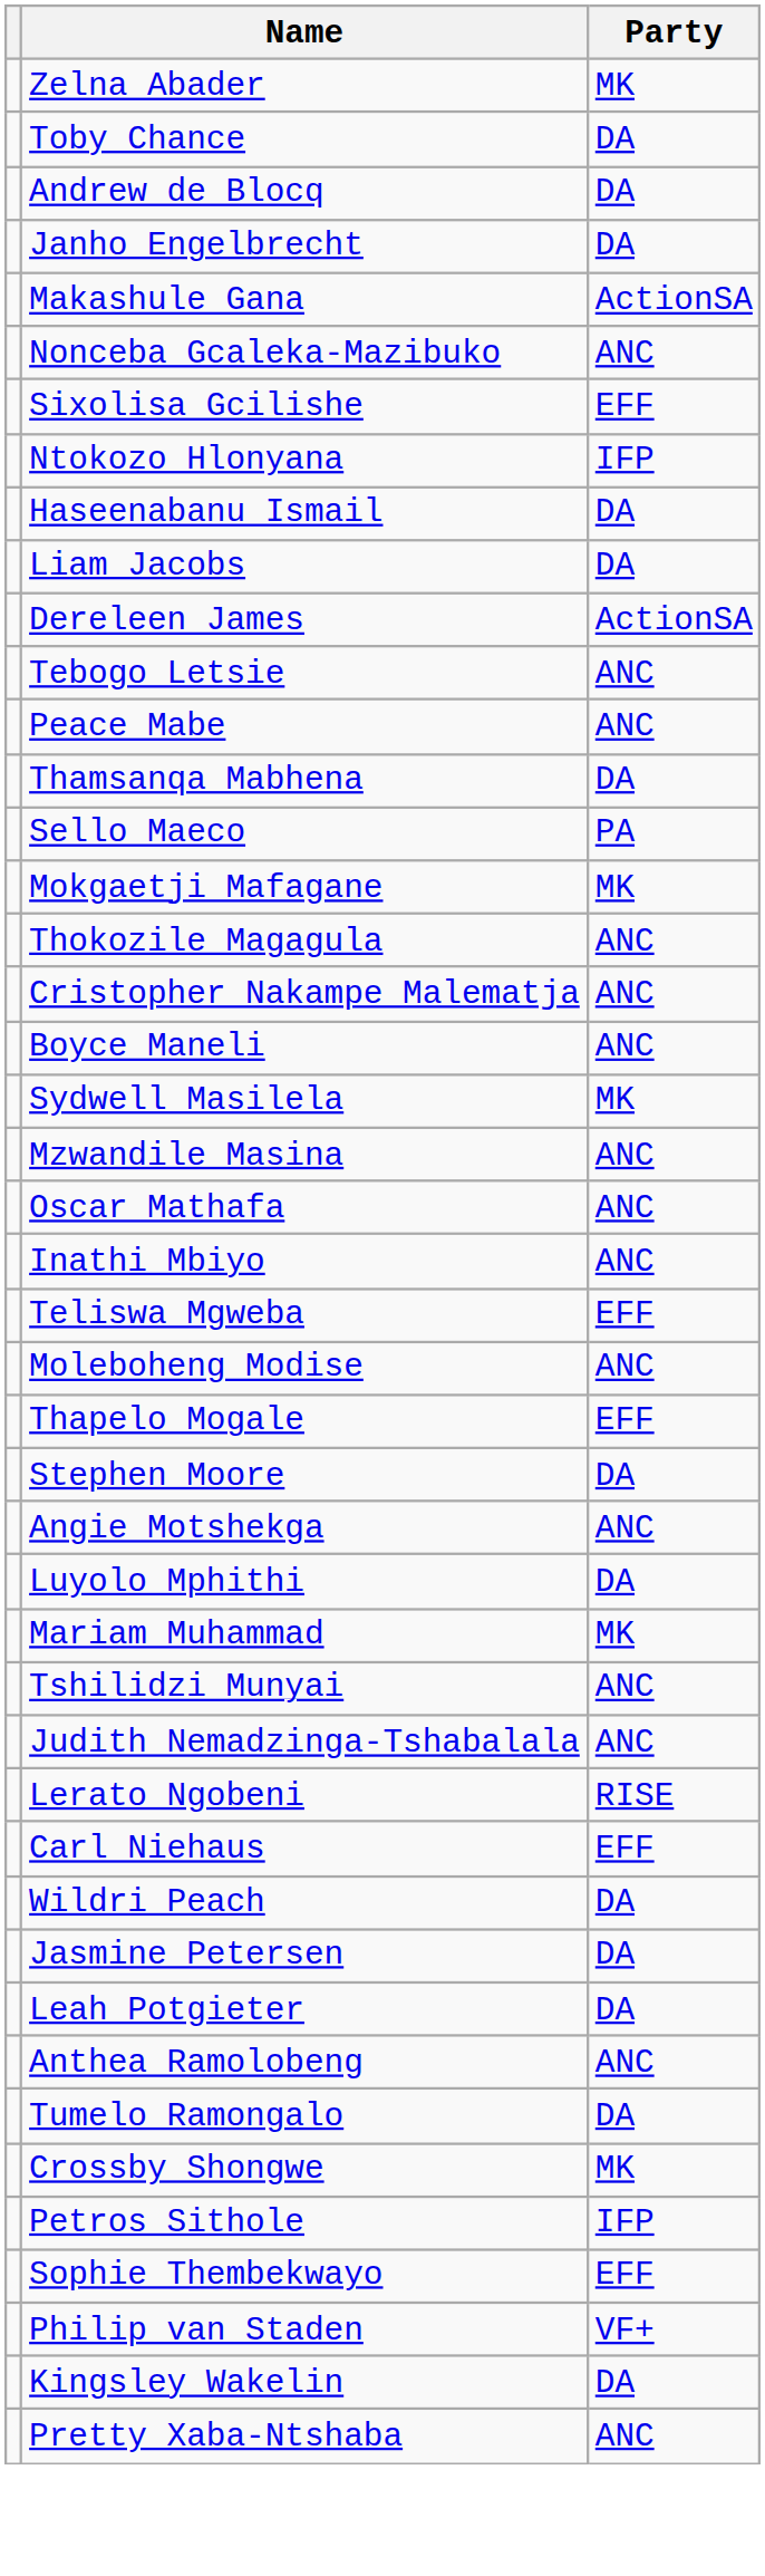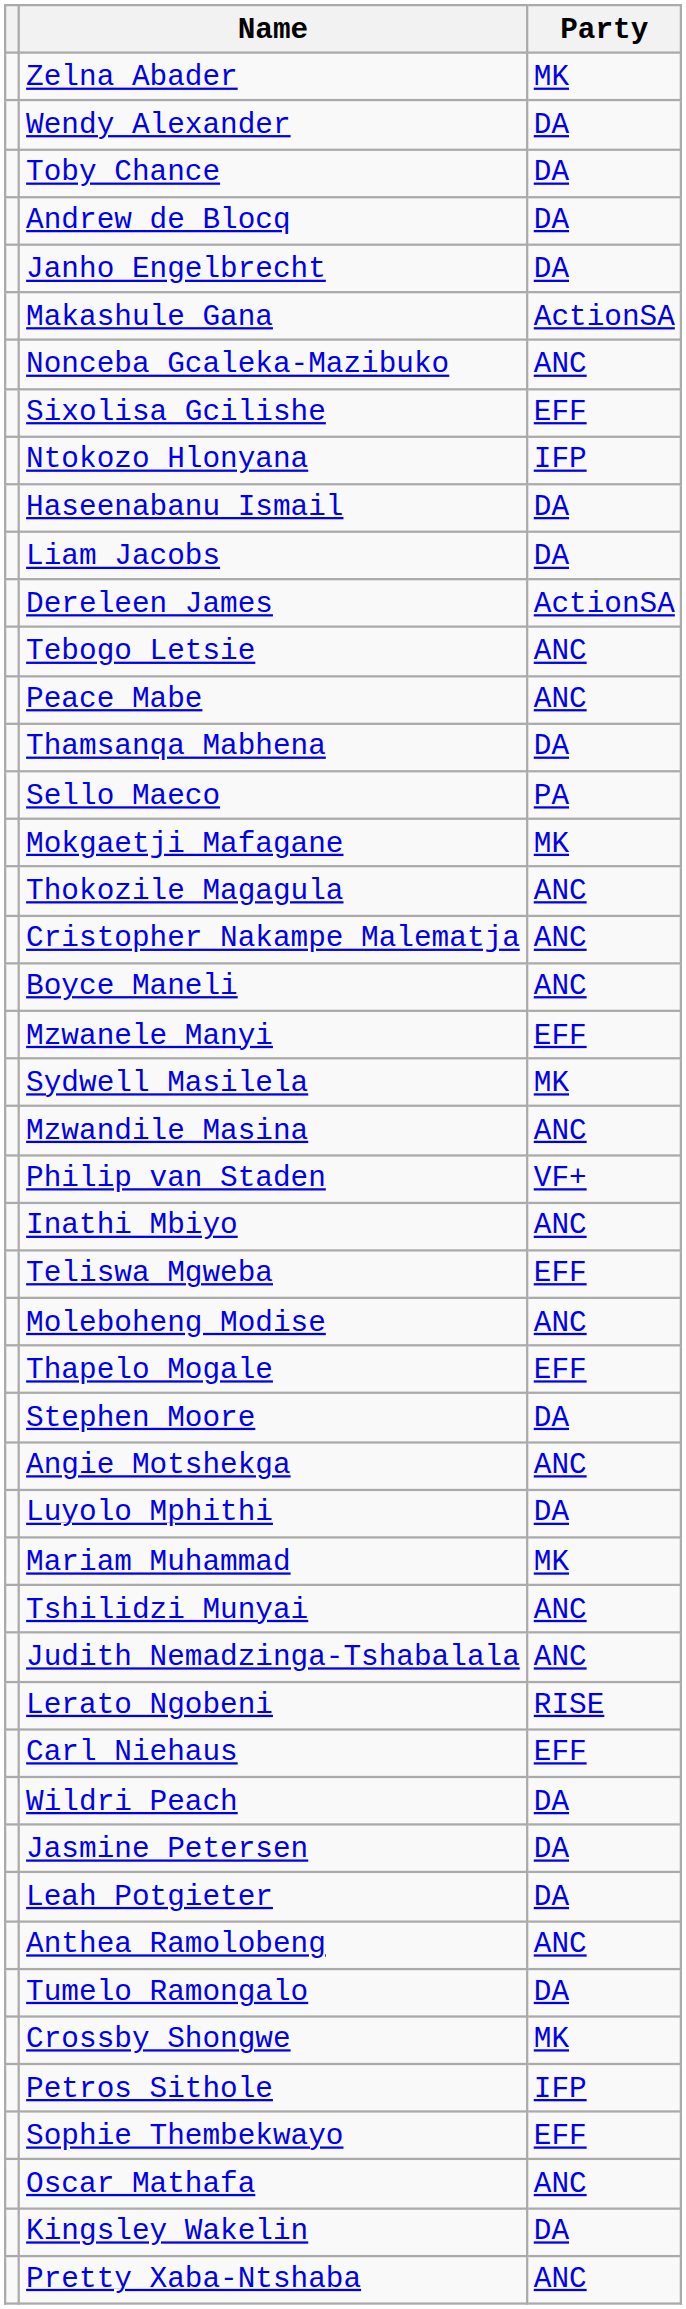 <table class="wikitable sortable">
 <tr>
 <th class="unsortable"></th>
 <th>Name</th>
 <th>Party</th>
 </tr>
 <tr>
 <td></td>
 <td data-sort-value="Abader, Zelna"><a href='#'>Zelna Abader</a></td>
 <td><a href='#'>MK</a></td>
+</tr>
+<tr>
+<td></td>
+<td data-sort-value="Alexander, Wendy"><a href='#'>Wendy Alexander</a></td>
+<td><a href='#'>DA</a></td>
 </tr>
 <tr>
 <td></td>
 <td data-sort-value="Chance, Toby"><a href='#'>Toby Chance</a></td>
 <td><a href='#'>DA</a></td>
 </tr>
 <tr>
 <td></td>
 <td data-sort-value="de Blocq, Andrew"><a href='#'>Andrew de Blocq</a></td>
 <td><a href='#'>DA</a></td>
 </tr>
 <tr>
 <td></td>
 <td data-sort-value="Engelbrecht, Janho"><a href='#'>Janho Engelbrecht</a></td>
 <td><a href='#'>DA</a></td>
 </tr>
 <tr>
 <td></td>
 <td data-sort-value="Gana, Makashule"><a href='#'>Makashule Gana</a></td>
 <td><a href='#'>ActionSA</a></td>
 </tr>
 <tr>
 <td></td>
 <td data-sort-value="Gcaleka-Mazibuko, Nonceba"><a href='#'>Nonceba Gcaleka-Mazibuko</a></td>
 <td><a href='#'>ANC</a></td>
 </tr>
 <tr>
 <td></td>
 <td data-sort-value="Gcilishe, Sixolisa"><a href='#'>Sixolisa Gcilishe</a></td>
 <td><a href='#'>EFF</a></td>
 </tr>
 <tr>
 <td></td>
 <td data-sort-value="Hlonyana, Ntokozo"><a href='#'>Ntokozo Hlonyana</a></td>
 <td><a href='#'>IFP</a></td>
 </tr>
 <tr>
 <td></td>
 <td data-sort-value="Ismail, Haseenabanu"><a href='#'>Haseenabanu Ismail</a></td>
 <td><a href='#'>DA</a></td>
 </tr>
 <tr>
 <td></td>
 <td data-sort-value="Jacobs, Liam"><a href='#'>Liam Jacobs</a></td>
 <td><a href='#'>DA</a></td>
 </tr>
 <tr>
 <td></td>
 <td data-sort-value="James, Dereleen"><a href='#'>Dereleen James</a></td>
 <td><a href='#'>ActionSA</a></td>
 </tr>
 <tr>
 <td></td>
 <td data-sort-value="Letsie, Tebogo"><a href='#'>Tebogo Letsie</a></td>
 <td><a href='#'>ANC</a></td>
 </tr>
 <tr>
 <td></td>
 <td data-sort-value="Mabe, Peace"><a href='#'>Peace Mabe</a></td>
 <td><a href='#'>ANC</a></td>
 </tr>
 <tr>
 <td></td>
 <td data-sort-value="Mabhena, Thamsanqa"><a href='#'>Thamsanqa Mabhena</a></td>
 <td><a href='#'>DA</a></td>
 </tr>
 <tr>
 <td></td>
 <td data-sort-value="Maeco, Sello"><a href='#'>Sello Maeco</a></td>
 <td><a href='#'>PA</a></td>
 </tr>
 <tr>
 <td></td>
 <td data-sort-value="Mafagane, Mokgaetji"><a href='#'>Mokgaetji Mafagane</a></td>
 <td><a href='#'>MK</a></td>
 </tr>
 <tr>
 <td></td>
 <td data-sort-value="Magagula, Thokozile"><a href='#'>Thokozile Magagula</a></td>
 <td><a href='#'>ANC</a></td>
 </tr>
 <tr>
 <td></td>
 <td data-sort-value="Malematja, Cristopher Nakampe"><a href='#'>Cristopher Nakampe Malematja</a></td>
 <td><a href='#'>ANC</a></td>
 </tr>
 <tr>
 <td></td>
 <td data-sort-value="Maneli, Boyce"><a href='#'>Boyce Maneli</a></td>
 <td><a href='#'>ANC</a></td>
 </tr>
 <tr>
 <td></td>
+<td data-sort-value="Manyi, Mzwanele"><a href='#'>Mzwanele Manyi</a></td>
+<td><a href='#'>EFF</a></td>
+</tr>
+<tr>
+<td></td>
 <td data-sort-value="Masilela, Sydwell"><a href='#'>Sydwell Masilela</a></td>
 <td><a href='#'>MK</a></td>
 </tr>
 <tr>
 <td></td>
 <td data-sort-value="Masina, Mzwandile"><a href='#'>Mzwandile Masina</a></td>
 <td><a href='#'>ANC</a></td>
 </tr>
 <tr>
 <td></td>
-<td data-sort-value="Mathafa, Oscar"><a href='#'>Oscar Mathafa</a></td>
-<td><a href='#'>ANC</a></td>
+<td data-sort-value="van Staden, Philip"><a href='#'>Philip van Staden</a></td>
+<td><a href='#'>VF+</a></td>
 </tr>
 <tr>
 <td></td>
 <td data-sort-value="Mbiyo, Inathi"><a href='#'>Inathi Mbiyo</a></td>
 <td><a href='#'>ANC</a></td>
 </tr>
 <tr>
 <td></td>
 <td data-sort-value="Mgweba, Teliswa"><a href='#'>Teliswa Mgweba</a></td>
 <td><a href='#'>EFF</a></td>
 </tr>
 <tr>
 <td></td>
 <td data-sort-value="Modise, Moleboheng"><a href='#'>Moleboheng Modise</a></td>
 <td><a href='#'>ANC</a></td>
 </tr>
 <tr>
 <td></td>
 <td data-sort-value="Mogale, Thapelo"><a href='#'>Thapelo Mogale</a></td>
 <td><a href='#'>EFF</a></td>
 </tr>
 <tr>
 <td></td>
 <td data-sort-value="Moore, Stephen"><a href='#'>Stephen Moore</a></td>
 <td><a href='#'>DA</a></td>
 </tr>
 <tr>
 <td></td>
 <td data-sort-value="Motshekga, Angie"><a href='#'>Angie Motshekga</a></td>
 <td><a href='#'>ANC</a></td>
 </tr>
 <tr>
 <td></td>
 <td data-sort-value="Mphithi, Luyolo"><a href='#'>Luyolo Mphithi</a></td>
 <td><a href='#'>DA</a></td>
 </tr>
 <tr>
 <td></td>
 <td data-sort-value="Muhammad, Mariam"><a href='#'>Mariam Muhammad</a></td>
 <td><a href='#'>MK</a></td>
 </tr>
 <tr>
 <td></td>
 <td data-sort-value="Munyai, Tshilidzi"><a href='#'>Tshilidzi Munyai</a></td>
 <td><a href='#'>ANC</a></td>
 </tr>
 <tr>
 <td></td>
 <td data-sort-value="Nemadzinga-Tshabalala, Judith"><a href='#'>Judith Nemadzinga-Tshabalala</a></td>
 <td><a href='#'>ANC</a></td>
 </tr>
 <tr>
 <td></td>
 <td data-sort-value="Ngobeni, Lerato"><a href='#'>Lerato Ngobeni</a></td>
 <td><a href='#'>RISE</a></td>
 </tr>
 <tr>
 <td></td>
 <td data-sort-value="Niehaus, Carl"><a href='#'>Carl Niehaus</a></td>
 <td><a href='#'>EFF</a></td>
 </tr>
 <tr>
 <td></td>
 <td data-sort-value="Peach, Wildri"><a href='#'>Wildri Peach</a></td>
 <td><a href='#'>DA</a></td>
 </tr>
 <tr>
 <td></td>
 <td data-sort-value="Petersen, Jasmine"><a href='#'>Jasmine Petersen</a></td>
 <td><a href='#'>DA</a></td>
 </tr>
 <tr>
 <td></td>
 <td data-sort-value="Potgieter, Leah"><a href='#'>Leah Potgieter</a></td>
 <td><a href='#'>DA</a></td>
 </tr>
 <tr>
 <td></td>
 <td data-sort-value="Ramolobeng, Anthea"><a href='#'>Anthea Ramolobeng</a></td>
 <td><a href='#'>ANC</a></td>
 </tr>
 <tr>
 <td></td>
 <td data-sort-value="Ramongalo, Tumelo"><a href='#'>Tumelo Ramongalo</a></td>
 <td><a href='#'>DA</a></td>
 </tr>
 <tr>
 <td></td>
 <td data-sort-value="Shongwe, Crossby"><a href='#'>Crossby Shongwe</a></td>
 <td><a href='#'>MK</a></td>
 </tr>
 <tr>
 <td></td>
 <td data-sort-value="Sithole, Petros"><a href='#'>Petros Sithole</a></td>
 <td><a href='#'>IFP</a></td>
 </tr>
 <tr>
 <td></td>
 <td data-sort-value="Thembekwayo, Sophie"><a href='#'>Sophie Thembekwayo</a></td>
 <td><a href='#'>EFF</a></td>
 </tr>
 <tr>
 <td></td>
-<td data-sort-value="van Staden, Philip"><a href='#'>Philip van Staden</a></td>
-<td><a href='#'>VF+</a></td>
+<td data-sort-value="Mathafa, Oscar"><a href='#'>Oscar Mathafa</a></td>
+<td><a href='#'>ANC</a></td>
 </tr>
 <tr>
 <td></td>
 <td data-sort-value="Wakelin, Kingsley"><a href='#'>Kingsley Wakelin</a></td>
 <td><a href='#'>DA</a></td>
 </tr>
 <tr>
 <td></td>
 <td data-sort-value="Xaba-Ntshaba, Pretty"><a href='#'>Pretty Xaba-Ntshaba</a></td>
 <td><a href='#'>ANC</a></td>
 </tr>
 </table>
